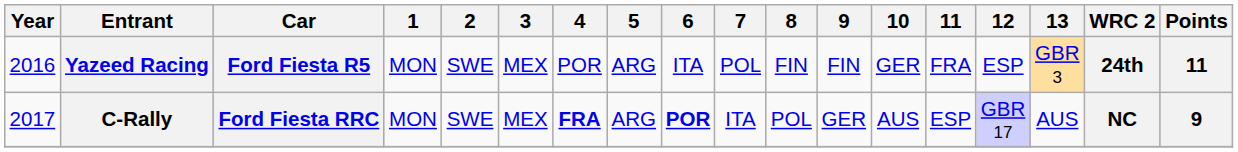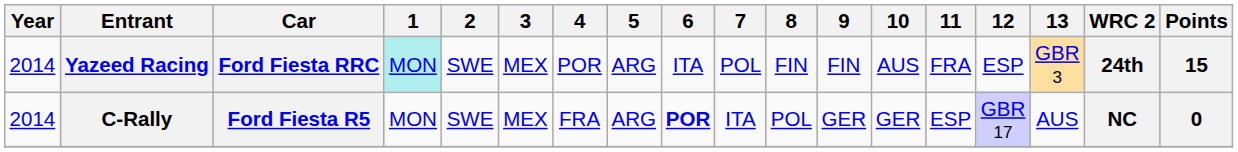 <table class="wikitable" style="text-align:center; font-size:85%">
 <tr>
 <th>Year</th>
 <th>Entrant</th>
 <th>Car</th>
 <th>1</th>
 <th>2</th>
 <th>3</th>
 <th>4</th>
 <th>5</th>
 <th>6</th>
 <th>7</th>
 <th>8</th>
 <th>9</th>
 <th>10</th>
 <th>11</th>
 <th>12</th>
 <th>13</th>
 <th>WRC 2</th>
 <th>Points</th>
 </tr>
 <tr>
-<td><a href='#'>2016</a></td>
+<td><a href='#'>2014</a></td>
 <th nowrap><a href='#'>Yazeed Racing</a></th>
-<th nowrap><a href='#'>Ford Fiesta R5</a></th>
-<td><a href='#'>MON</a></td>
+<th nowrap><a href='#'>Ford Fiesta RRC</a></th>
+<td style="background: paleturquoise;"><a href='#'>MON</a></td>
 <td><a href='#'>SWE</a></td>
 <td><a href='#'>MEX</a></td>
 <td><a href='#'>POR</a></td>
 <td><a href='#'>ARG</a></td>
 <td><a href='#'>ITA</a></td>
 <td><a href='#'>POL</a></td>
 <td><a href='#'>FIN</a></td>
 <td><a href='#'>FIN</a></td>
-<td><a href='#'>GER</a></td>
+<td><a href='#'>AUS</a></td>
 <td><a href='#'>FRA</a></td>
 <td><a href='#'>ESP</a></td>
 <td style="background:#FFDF9F;"><a href='#'>GBR</a><br><small>3</small></td>
 <th>24th</th>
-<th>11</th>
+<th>15</th>
 </tr>
 <tr>
-<td><a href='#'>2017</a></td>
+<td><a href='#'>2014</a></td>
 <th nowrap>C-Rally</th>
-<th nowrap><a href='#'>Ford Fiesta RRC</a></th>
+<th nowrap><a href='#'>Ford Fiesta R5</a></th>
 <td><a href='#'>MON</a></td>
 <td><a href='#'>SWE</a></td>
 <td><a href='#'>MEX</a></td>
-<td><strong><a href='#'>FRA</a></strong></td>
+<td><a href='#'>FRA</a></td>
 <td><a href='#'>ARG</a></td>
 <td><strong><a href='#'>POR</a></strong></td>
 <td><a href='#'>ITA</a></td>
 <td><a href='#'>POL</a></td>
 <td><a href='#'>GER</a></td>
-<td><a href='#'>AUS</a></td>
+<td><a href='#'>GER</a></td>
 <td><a href='#'>ESP</a></td>
 <td style="background:#CFCFFF;"><a href='#'>GBR</a><br><small>17</small></td>
 <td><a href='#'>AUS</a></td>
 <th>NC</th>
-<th>9</th>
+<th>0</th>
 </tr>
 <tr>
 </tr>
 </table>
